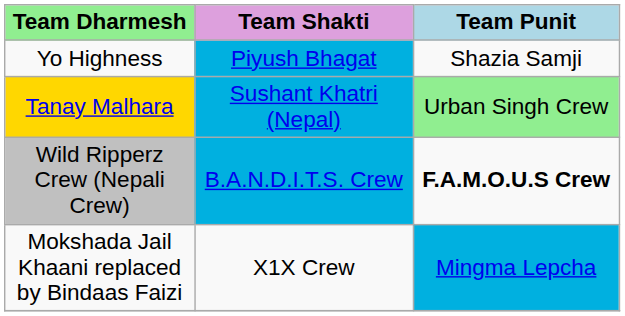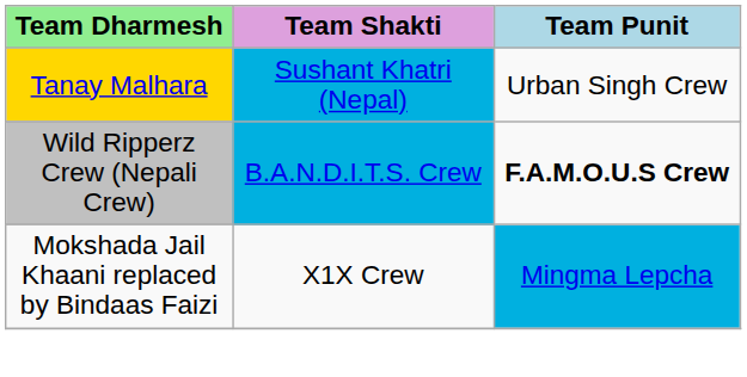 <table class="wikitable"  style="text-align:center; font-size:100%; width:70%;">
 <tr>
 <td style="width:15%;" scope="col" bgcolor="lightgreen"><strong>Team Dharmesh</strong></td>
 <td style="width:15%;" scope="col" bgcolor="#dda0dd"><strong>Team Shakti</strong></td>
 <td style="width:15%;" scope="col" bgcolor="lightblue"><strong>Team Punit</strong></td>
 </tr>
 <tr>
-<td>Yo Highness</td>
-<td scope="col" bgcolor="sky blue"><a href='#'>Piyush Bhagat</a></td>
-<td>Shazia Samji</td>
-</tr>
-<tr>
 <td scope="col" bgcolor="gold"><a href='#'>Tanay Malhara</a></td>
 <td scope="col" bgcolor="sky blue"><a href='#'>Sushant Khatri (Nepal)</a></td>
-<td style="background: lightgreen;">Urban Singh Crew</td>
+<td>Urban Singh Crew</td>
 </tr>
 <tr>
 <td scope="col" bgcolor="silver">Wild Ripperz Crew (Nepali Crew)</td>
 <td scope="col" bgcolor="sky blue"><a href='#'>B.A.N.D.I.T.S. Crew</a></td>
 <td><strong>F.A.M.O.U.S Crew</strong></td>
 </tr>
 <tr>
 <td>Mokshada Jail Khaani replaced by Bindaas Faizi</td>
 <td>X1X Crew</td>
 <td scope="col" bgcolor="sky blue"><a href='#'>Mingma Lepcha</a></td>
 </tr>
 <tr>
 </tr>
 </table>
